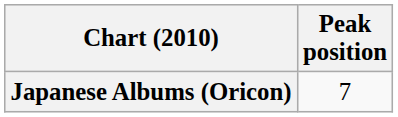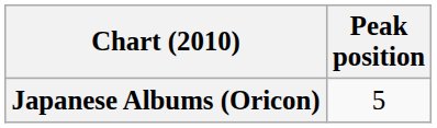 <table class="wikitable plainrowheaders" style="text-align:center">
 <tr>
 <th>Chart (2010)</th>
 <th>Peak<br>position</th>
 </tr>
 <tr>
 <th scope="row">Japanese Albums (Oricon)</th>
-<td>7</td>
+<td>5</td>
 </tr>
 </table>
